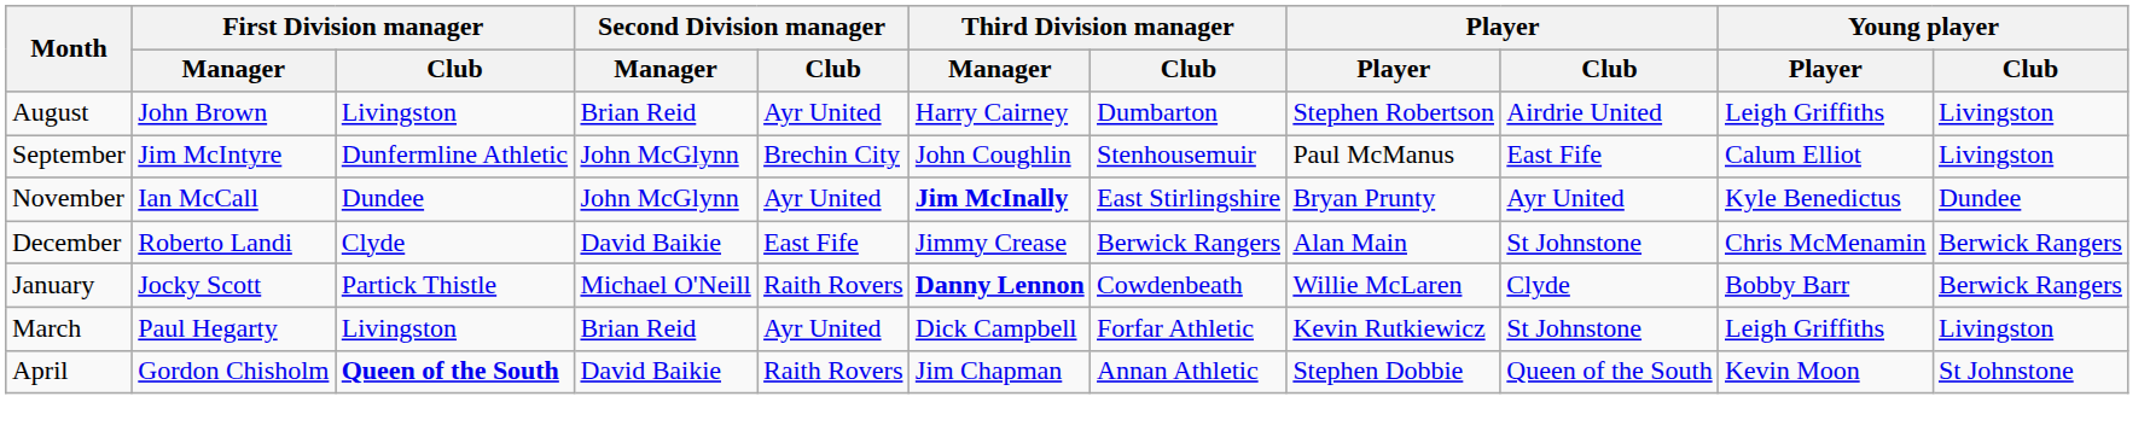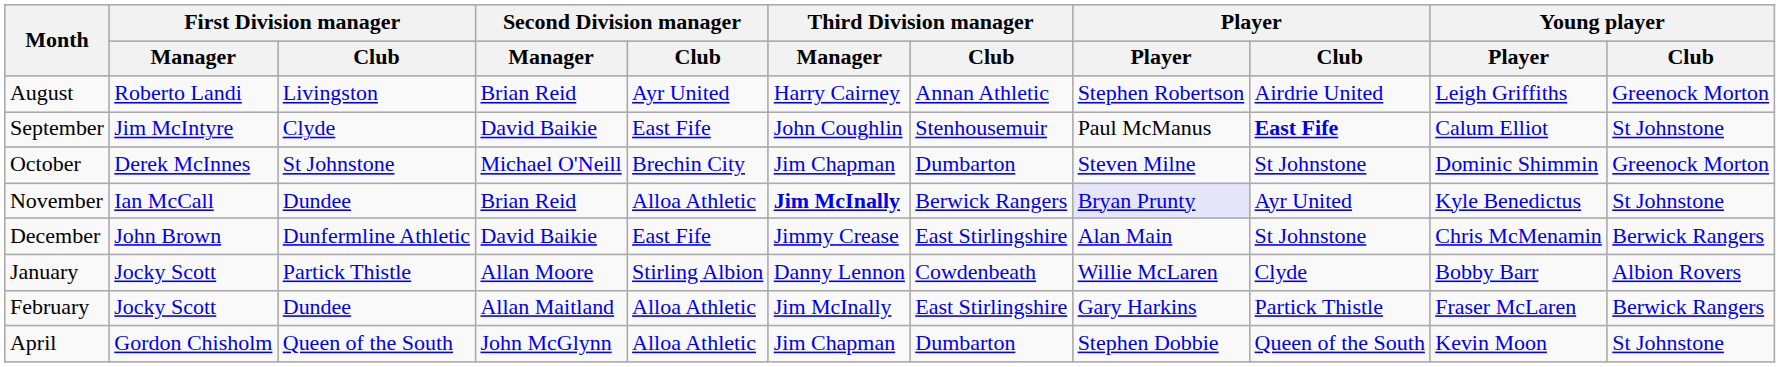 <table class="wikitable" style="font-size:87%">
 <tr>
 <th rowspan=2>Month</th>
 <th colspan=2>First Division manager</th>
 <th colspan=2>Second Division manager</th>
 <th colspan=2>Third Division manager</th>
 <th colspan=2>Player</th>
 <th colspan=2>Young player</th>
 </tr>
 <tr>
 <th>Manager</th>
 <th>Club</th>
 <th>Manager</th>
 <th>Club</th>
 <th>Manager</th>
 <th>Club</th>
 <th>Player</th>
 <th>Club</th>
 <th>Player</th>
 <th>Club</th>
 </tr>
 <tr>
 <td>August</td>
-<td> <a href='#'>John Brown</a></td>
+<td> <a href='#'>Roberto Landi</a></td>
 <td><a href='#'>Livingston</a></td>
 <td> <a href='#'>Brian Reid</a></td>
 <td><a href='#'>Ayr United</a></td>
 <td> <a href='#'>Harry Cairney</a></td>
-<td><a href='#'>Dumbarton</a></td>
+<td><a href='#'>Annan Athletic</a></td>
 <td> <a href='#'>Stephen Robertson</a></td>
 <td><a href='#'>Airdrie United</a></td>
 <td> <a href='#'>Leigh Griffiths</a></td>
-<td><a href='#'>Livingston</a></td>
+<td><a href='#'>Greenock Morton</a></td>
 </tr>
 <tr>
 <td>September</td>
 <td> <a href='#'>Jim McIntyre</a></td>
-<td><a href='#'>Dunfermline Athletic</a></td>
-<td> <a href='#'>John McGlynn</a></td>
-<td><a href='#'>Brechin City</a></td>
+<td><a href='#'>Clyde</a></td>
+<td> <a href='#'>David Baikie</a></td>
+<td><a href='#'>East Fife</a></td>
 <td> <a href='#'>John Coughlin</a></td>
 <td><a href='#'>Stenhousemuir</a></td>
 <td> Paul McManus</td>
-<td><a href='#'>East Fife</a></td>
+<td><strong><a href='#'>East Fife</a></strong></td>
 <td> <a href='#'>Calum Elliot</a></td>
-<td><a href='#'>Livingston</a></td>
+<td><a href='#'>St Johnstone</a></td>
+</tr>
+<tr>
+<td>October</td>
+<td> <a href='#'>Derek McInnes</a></td>
+<td><a href='#'>St Johnstone</a></td>
+<td> <a href='#'>Michael O'Neill</a></td>
+<td><a href='#'>Brechin City</a></td>
+<td> <a href='#'>Jim Chapman</a></td>
+<td><a href='#'>Dumbarton</a></td>
+<td> <a href='#'>Steven Milne</a></td>
+<td><a href='#'>St Johnstone</a></td>
+<td> <a href='#'>Dominic Shimmin</a></td>
+<td><a href='#'>Greenock Morton</a></td>
 </tr>
 <tr>
 <td>November</td>
 <td> <a href='#'>Ian McCall</a></td>
 <td><a href='#'>Dundee</a></td>
-<td> <a href='#'>John McGlynn</a></td>
-<td><a href='#'>Ayr United</a></td>
+<td> <a href='#'>Brian Reid</a></td>
+<td><a href='#'>Alloa Athletic</a></td>
 <td><strong> <a href='#'>Jim McInally</a></strong></td>
-<td><a href='#'>East Stirlingshire</a></td>
-<td> <a href='#'>Bryan Prunty</a></td>
+<td><a href='#'>Berwick Rangers</a></td>
+<td style="background: lavender;"> <a href='#'>Bryan Prunty</a></td>
 <td><a href='#'>Ayr United</a></td>
 <td> <a href='#'>Kyle Benedictus</a></td>
-<td><a href='#'>Dundee</a></td>
+<td><a href='#'>St Johnstone</a></td>
 </tr>
 <tr>
 <td>December</td>
-<td> <a href='#'>Roberto Landi</a></td>
-<td><a href='#'>Clyde</a></td>
+<td> <a href='#'>John Brown</a></td>
+<td><a href='#'>Dunfermline Athletic</a></td>
 <td> <a href='#'>David Baikie</a></td>
 <td><a href='#'>East Fife</a></td>
 <td> <a href='#'>Jimmy Crease</a></td>
-<td><a href='#'>Berwick Rangers</a></td>
+<td><a href='#'>East Stirlingshire</a></td>
 <td> <a href='#'>Alan Main</a></td>
 <td><a href='#'>St Johnstone</a></td>
 <td> <a href='#'>Chris McMenamin</a></td>
 <td><a href='#'>Berwick Rangers</a></td>
 </tr>
 <tr>
 <td>January</td>
 <td> <a href='#'>Jocky Scott</a></td>
 <td><a href='#'>Partick Thistle</a></td>
-<td> <a href='#'>Michael O'Neill</a></td>
-<td><a href='#'>Raith Rovers</a></td>
-<td><strong> <a href='#'>Danny Lennon</a></strong></td>
+<td> <a href='#'>Allan Moore</a></td>
+<td><a href='#'>Stirling Albion</a></td>
+<td> <a href='#'>Danny Lennon</a></td>
 <td><a href='#'>Cowdenbeath</a></td>
 <td> <a href='#'>Willie McLaren</a></td>
 <td><a href='#'>Clyde</a></td>
 <td> <a href='#'>Bobby Barr</a></td>
-<td><a href='#'>Berwick Rangers</a></td>
+<td><a href='#'>Albion Rovers</a></td>
 </tr>
 <tr>
-<td>March</td>
-<td> <a href='#'>Paul Hegarty</a></td>
-<td><a href='#'>Livingston</a></td>
-<td> <a href='#'>Brian Reid</a></td>
-<td><a href='#'>Ayr United</a></td>
-<td> <a href='#'>Dick Campbell</a></td>
-<td><a href='#'>Forfar Athletic</a></td>
-<td> <a href='#'>Kevin Rutkiewicz</a></td>
-<td><a href='#'>St Johnstone</a></td>
-<td> <a href='#'>Leigh Griffiths</a></td>
-<td><a href='#'>Livingston</a></td>
+<td>February</td>
+<td> <a href='#'>Jocky Scott</a></td>
+<td><a href='#'>Dundee</a></td>
+<td> <a href='#'>Allan Maitland</a></td>
+<td><a href='#'>Alloa Athletic</a></td>
+<td> <a href='#'>Jim McInally</a></td>
+<td><a href='#'>East Stirlingshire</a></td>
+<td> <a href='#'>Gary Harkins</a></td>
+<td><a href='#'>Partick Thistle</a></td>
+<td> <a href='#'>Fraser McLaren</a></td>
+<td><a href='#'>Berwick Rangers</a></td>
 </tr>
 <tr>
 <td>April</td>
 <td> <a href='#'>Gordon Chisholm</a></td>
-<td><strong><a href='#'>Queen of the South</a></strong></td>
-<td> <a href='#'>David Baikie</a></td>
-<td><a href='#'>Raith Rovers</a></td>
+<td><a href='#'>Queen of the South</a></td>
+<td> <a href='#'>John McGlynn</a></td>
+<td><a href='#'>Alloa Athletic</a></td>
 <td> <a href='#'>Jim Chapman</a></td>
-<td><a href='#'>Annan Athletic</a></td>
+<td><a href='#'>Dumbarton</a></td>
 <td> <a href='#'>Stephen Dobbie</a></td>
 <td><a href='#'>Queen of the South</a></td>
 <td> <a href='#'>Kevin Moon</a></td>
 <td><a href='#'>St Johnstone</a></td>
 </tr>
 </table>
